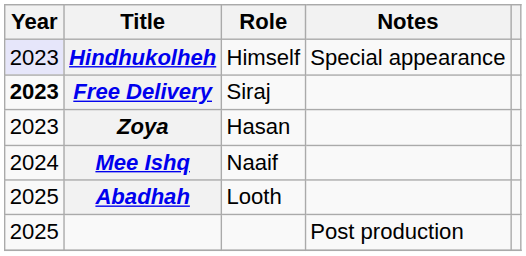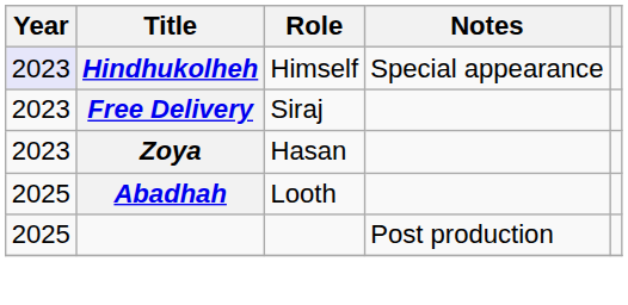 <table class="wikitable sortable plainrowheaders">
 <tr style="background:#ccc; text-align:center;">
 <th scope="col">Year</th>
 <th scope="col">Title</th>
 <th scope="col">Role</th>
 <th scope="col">Notes</th>
 <th scope="col" class="unsortable"></th>
 </tr>
 <tr>
 <td style="background: lavender;">2023</td>
 <th scope="row"><em><a href='#'>Hindhukolheh</a></em></th>
 <td>Himself</td>
 <td>Special appearance</td>
 <td style="text-align: center;"></td>
 </tr>
 <tr>
-<td><strong>2023</strong></td>
+<td>2023</td>
 <th scope="row"><em><a href='#'>Free Delivery</a></em></th>
 <td>Siraj</td>
 <td></td>
 <td style="text-align:center;"></td>
 </tr>
 <tr>
 <td>2023</td>
 <th scope="row"><em>Zoya</em></th>
 <td>Hasan</td>
-<td></td>
-<td style="text-align: center;"></td>
-</tr>
-<tr>
-<td>2024</td>
-<th scope="row"><em><a href='#'>Mee Ishq</a></em></th>
-<td>Naaif</td>
 <td></td>
 <td style="text-align: center;"></td>
 </tr>
 <tr>
 <td>2025</td>
 <th scope="row"><em><a href='#'>Abadhah</a></em></th>
 <td>Looth</td>
 <td></td>
 <td style="text-align: center;"></td>
 </tr>
 <tr>
 <td>2025</td>
 <td></td>
 <td></td>
 <td>Post production</td>
 <td></td>
 </tr>
 <tr>
 </tr>
 </table>
